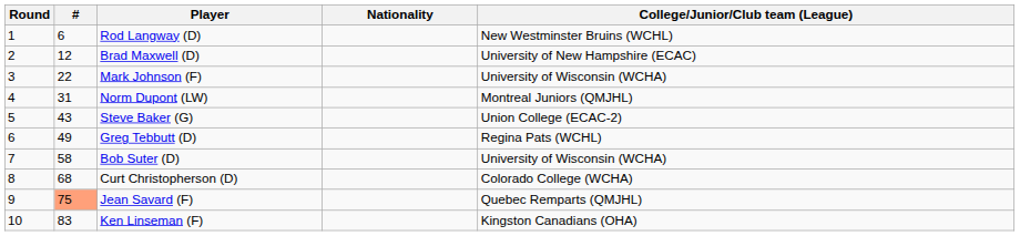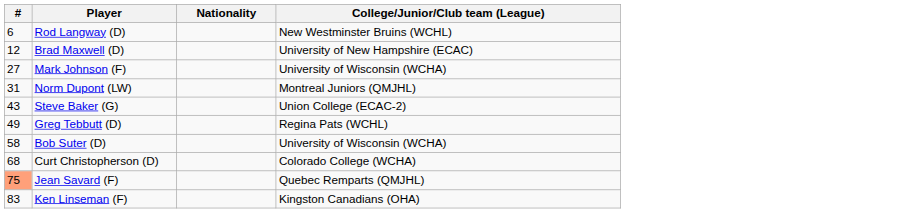 <table class="wikitable">
 <tr align="center">
-<th bgcolor="#DDDDFF" width="4.0%">Round</th>
 <th bgcolor="#DDDDFF" width="4.0%">#</th>
 <th bgcolor="#DDDDFF" width="21.0%">Player</th>
 <th bgcolor="#DDDDFF" width="14.5%">Nationality</th>
 <th bgcolor="#DDDDFF" width="50.0%">College/Junior/Club team (League)</th>
 </tr>
 <tr>
-<td>1</td>
 <td>6</td>
 <td><a href='#'>Rod Langway</a> (D)</td>
 <td></td>
 <td>New Westminster Bruins (WCHL)</td>
 </tr>
 <tr>
-<td>2</td>
 <td>12</td>
 <td><a href='#'>Brad Maxwell</a> (D)</td>
 <td></td>
 <td>University of New Hampshire (ECAC)</td>
 </tr>
 <tr>
-<td>3</td>
-<td>22</td>
+<td>27</td>
 <td><a href='#'>Mark Johnson</a> (F)</td>
 <td></td>
 <td>University of Wisconsin (WCHA)</td>
 </tr>
 <tr>
-<td>4</td>
 <td>31</td>
 <td><a href='#'>Norm Dupont</a> (LW)</td>
 <td></td>
 <td>Montreal Juniors (QMJHL)</td>
 </tr>
 <tr>
-<td>5</td>
 <td>43</td>
 <td><a href='#'>Steve Baker</a> (G)</td>
 <td></td>
 <td>Union College (ECAC-2)</td>
 </tr>
 <tr>
-<td>6</td>
 <td>49</td>
 <td><a href='#'>Greg Tebbutt</a> (D)</td>
 <td></td>
 <td>Regina Pats (WCHL)</td>
 </tr>
 <tr>
-<td>7</td>
 <td>58</td>
 <td><a href='#'>Bob Suter</a> (D)</td>
 <td></td>
 <td>University of Wisconsin (WCHA)</td>
 </tr>
 <tr>
-<td>8</td>
 <td>68</td>
 <td>Curt Christopherson (D)</td>
 <td></td>
 <td>Colorado College (WCHA)</td>
 </tr>
 <tr>
-<td>9</td>
 <td style="background: lightsalmon;">75</td>
 <td><a href='#'>Jean Savard</a> (F)</td>
 <td></td>
 <td>Quebec Remparts (QMJHL)</td>
 </tr>
 <tr>
-<td>10</td>
 <td>83</td>
 <td><a href='#'>Ken Linseman</a> (F)</td>
 <td></td>
 <td>Kingston Canadians (OHA)</td>
 </tr>
 </table>
